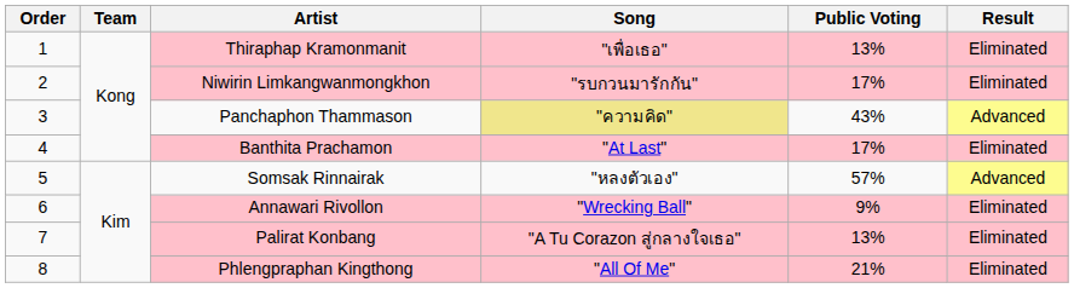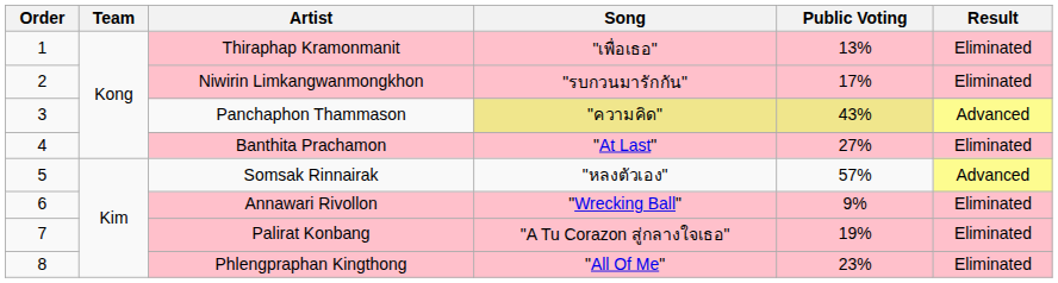 <table class="wikitable" style="text-align:center; width:80%;">
 <tr>
 <th>Order</th>
 <th>Team</th>
 <th>Artist</th>
 <th>Song</th>
 <th>Public Voting</th>
 <th>Result</th>
 </tr>
 <tr>
 <td>1</td>
 <td rowspan=4>Kong</td>
 <td style="background:pink;">Thiraphap Kramonmanit</td>
 <td style="background:pink;">"เพื่อเธอ"</td>
 <td style="background:pink;">13%</td>
 <td style="background:pink;">Eliminated</td>
 </tr>
 <tr>
 <td>2</td>
 <td style="background:pink;">Niwirin Limkangwanmongkhon</td>
 <td style="background:pink;">"รบกวนมารักกัน"</td>
 <td style="background:pink;">17%</td>
 <td style="background:pink;">Eliminated</td>
 </tr>
 <tr>
 <td>3</td>
 <td>Panchaphon Thammason</td>
 <td style="background: khaki;">"ความคิด"</td>
-<td>43%</td>
+<td style="background: khaki;">43%</td>
 <td style="background:#fdfc8f;">Advanced</td>
 </tr>
 <tr>
 <td>4</td>
 <td style="background:pink;">Banthita Prachamon</td>
 <td style="background:pink;">"<a href='#'>At Last</a>"</td>
-<td style="background:pink;">17%</td>
+<td style="background:pink;">27%</td>
 <td style="background:pink;">Eliminated</td>
 </tr>
 <tr>
 <td>5</td>
 <td rowspan=4>Kim</td>
 <td>Somsak Rinnairak</td>
 <td>"หลงตัวเอง"</td>
 <td>57%</td>
 <td style="background:#fdfc8f;">Advanced</td>
 </tr>
 <tr>
 <td>6</td>
 <td style="background:pink;">Annawari Rivollon</td>
 <td style="background:pink;">"<a href='#'>Wrecking Ball</a>"</td>
 <td style="background:pink;">9%</td>
 <td style="background:pink;">Eliminated</td>
 </tr>
 <tr>
 <td>7</td>
 <td style="background:pink;">Palirat Konbang</td>
 <td style="background:pink;">"A Tu Corazon สู่กลางใจเธอ"</td>
-<td style="background:pink;">13%</td>
+<td style="background:pink;">19%</td>
 <td style="background:pink;">Eliminated</td>
 </tr>
 <tr>
 <td>8</td>
 <td style="background:pink;">Phlengpraphan Kingthong</td>
 <td style="background:pink;">"<a href='#'>All Of Me</a>"</td>
-<td style="background:pink;">21%</td>
+<td style="background:pink;">23%</td>
 <td style="background:pink;">Eliminated</td>
 </tr>
 </table>
